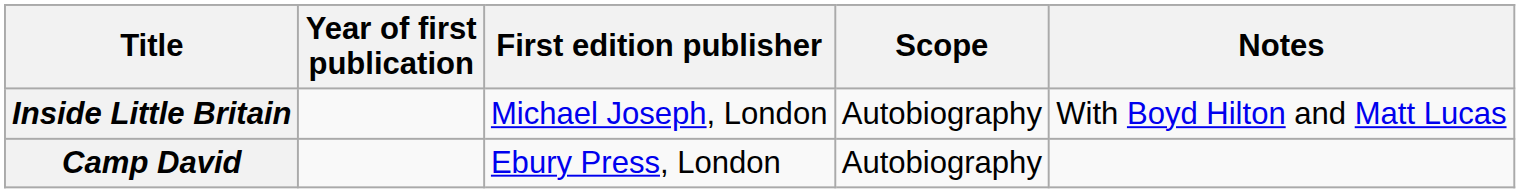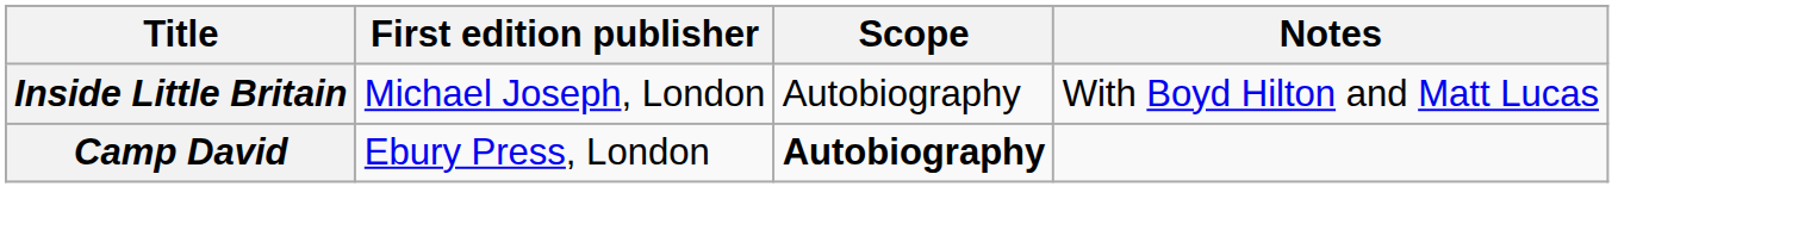 <table class="wikitable plainrowheaders sortable" style="margin-right: 0;">
 <tr>
 <th scope="col">Title</th>
-<th scope="col">Year of first<br>publication</th>
 <th scope="col">First edition publisher</th>
 <th scope="col">Scope</th>
 <th scope="col" class="unsortable">Notes</th>
 </tr>
 <tr>
 <th scope="row"><em>Inside Little Britain</em></th>
-<td></td>
 <td><a href='#'>Michael Joseph</a>, London</td>
 <td>Autobiography</td>
 <td>With <a href='#'>Boyd Hilton</a> and <a href='#'>Matt Lucas</a></td>
 </tr>
 <tr>
 <th scope="row"><em>Camp David</em></th>
-<td></td>
 <td><a href='#'>Ebury Press</a>, London</td>
-<td>Autobiography</td>
+<td><strong>Autobiography</strong></td>
 <td></td>
 </tr>
 </table>
